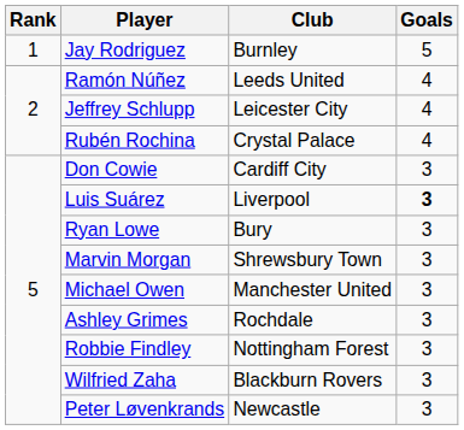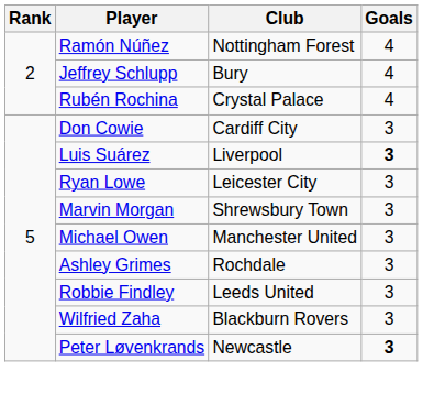 <table class="wikitable" style="text-align:center">
 <tr>
 <th>Rank</th>
 <th>Player</th>
 <th>Club</th>
 <th>Goals</th>
 </tr>
 <tr>
-<td rowspan="1">1</td>
-<td align="left"> <a href='#'>Jay Rodriguez</a></td>
-<td align="left">Burnley</td>
-<td>5</td>
-</tr>
-<tr>
 <td rowspan="3">2</td>
 <td align="left"> <a href='#'>Ramón Núñez</a></td>
-<td align="left">Leeds United</td>
+<td align="left">Nottingham Forest</td>
 <td>4</td>
 </tr>
 <tr>
 <td align="left"> <a href='#'>Jeffrey Schlupp</a></td>
-<td align="left">Leicester City</td>
+<td align="left">Bury</td>
 <td>4</td>
 </tr>
 <tr>
 <td align="left"> <a href='#'>Rubén Rochina</a></td>
 <td align="left">Crystal Palace</td>
 <td>4</td>
 </tr>
 <tr>
 <td rowspan="9">5</td>
 <td align="left"> <a href='#'>Don Cowie</a></td>
 <td align="left">Cardiff City</td>
 <td>3</td>
 </tr>
 <tr>
 <td align="left"> <a href='#'>Luis Suárez</a></td>
 <td align="left">Liverpool</td>
 <td><strong>3</strong></td>
 </tr>
 <tr>
 <td align="left"> <a href='#'>Ryan Lowe</a></td>
-<td align="left">Bury</td>
+<td align="left">Leicester City</td>
 <td>3</td>
 </tr>
 <tr>
 <td align="left"> <a href='#'>Marvin Morgan</a></td>
 <td align="left">Shrewsbury Town</td>
 <td>3</td>
 </tr>
 <tr>
 <td align="left"> <a href='#'>Michael Owen</a></td>
 <td align="left">Manchester United</td>
 <td>3</td>
 </tr>
 <tr>
 <td align="left"> <a href='#'>Ashley Grimes</a></td>
 <td align="left">Rochdale</td>
 <td>3</td>
 </tr>
 <tr>
 <td align="left"> <a href='#'>Robbie Findley</a></td>
-<td align="left">Nottingham Forest</td>
+<td align="left">Leeds United</td>
 <td>3</td>
 </tr>
 <tr>
 <td align="left"> <a href='#'>Wilfried Zaha</a></td>
 <td align="left">Blackburn Rovers</td>
 <td>3</td>
 </tr>
 <tr>
 <td align="left"> <a href='#'>Peter Løvenkrands</a></td>
 <td align="left">Newcastle</td>
-<td>3</td>
+<td><strong>3</strong></td>
 </tr>
 </table>
